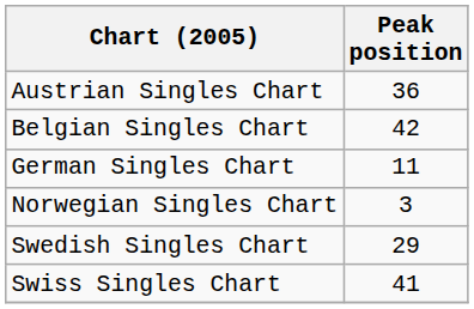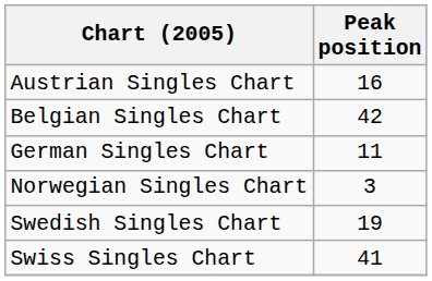 <table class="wikitable sortable">
 <tr>
 <th>Chart (2005)</th>
 <th>Peak<br>position</th>
 </tr>
 <tr>
 <td>Austrian Singles Chart</td>
-<td align="center">36</td>
+<td align="center">16</td>
 </tr>
 <tr>
 <td>Belgian Singles Chart</td>
 <td align="center">42</td>
 </tr>
 <tr>
 <td>German Singles Chart</td>
 <td align="center">11</td>
 </tr>
 <tr>
 <td>Norwegian Singles Chart</td>
 <td align="center">3</td>
 </tr>
 <tr>
 <td>Swedish Singles Chart</td>
-<td align="center">29</td>
+<td align="center">19</td>
 </tr>
 <tr>
 <td>Swiss Singles Chart</td>
 <td align="center">41</td>
 </tr>
 <tr>
 </tr>
 </table>
